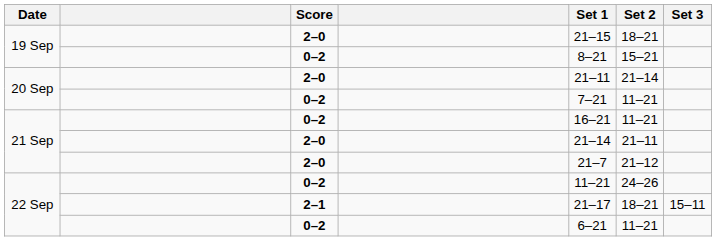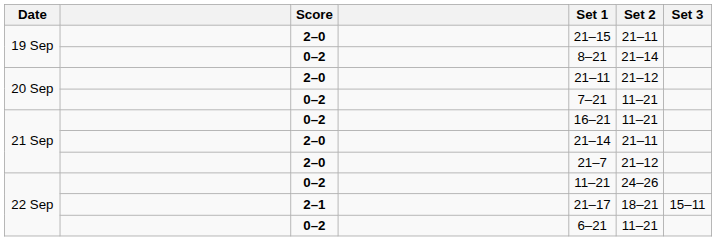 <table class="wikitable" style="text-align: center;">
 <tr>
 <th width="60">Date</th>
 <th align="right" width="270"></th>
 <th width="50">Score</th>
 <th align="left" width="270"></th>
 <th width="50">Set 1</th>
 <th width="50">Set 2</th>
 <th width="50">Set 3</th>
 </tr>
 <tr>
 <td rowspan=2>19 Sep</td>
 <td align=left><strong></strong></td>
 <td align=center><strong>2–0</strong></td>
 <td align=left></td>
 <td>21–15</td>
-<td>18–21</td>
+<td>21–11</td>
 <td></td>
 </tr>
 <tr>
 <td align=left></td>
 <td align=center><strong>0–2</strong></td>
 <td align=left><strong></strong></td>
 <td>8–21</td>
-<td>15–21</td>
+<td>21–14</td>
 <td></td>
 </tr>
 <tr>
 <td rowspan=2>20 Sep</td>
 <td align=left><strong></strong></td>
 <td align=center><strong>2–0</strong></td>
 <td align=left></td>
 <td>21–11</td>
-<td>21–14</td>
+<td>21–12</td>
 <td></td>
 </tr>
 <tr>
 <td align=left></td>
 <td align=center><strong>0–2</strong></td>
 <td align=left><strong></strong></td>
 <td>7–21</td>
 <td>11–21</td>
 <td></td>
 </tr>
 <tr>
 <td rowspan=3>21 Sep</td>
 <td align=left></td>
 <td align=center><strong>0–2</strong></td>
 <td align=left><strong></strong></td>
 <td>16–21</td>
 <td>11–21</td>
 <td></td>
 </tr>
 <tr>
 <td align=left><strong></strong></td>
 <td align=center><strong>2–0</strong></td>
 <td align=left></td>
 <td>21–14</td>
 <td>21–11</td>
 <td></td>
 </tr>
 <tr>
 <td align=left><strong></strong></td>
 <td align=center><strong>2–0</strong></td>
 <td align=left></td>
 <td>21–7</td>
 <td>21–12</td>
 <td></td>
 </tr>
 <tr>
 <td rowspan=3>22 Sep</td>
 <td align=left></td>
 <td align=center><strong>0–2</strong></td>
 <td align=left><strong></strong></td>
 <td>11–21</td>
 <td>24–26</td>
 <td></td>
 </tr>
 <tr>
 <td align=left><strong></strong></td>
 <td align=center><strong>2–1</strong></td>
 <td align=left></td>
 <td>21–17</td>
 <td>18–21</td>
 <td>15–11</td>
 </tr>
 <tr>
 <td align=left></td>
 <td align=center><strong>0–2</strong></td>
 <td align=left><strong></strong></td>
 <td>6–21</td>
 <td>11–21</td>
 <td></td>
 </tr>
 </table>
